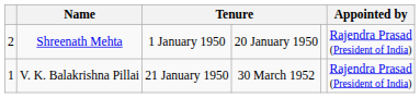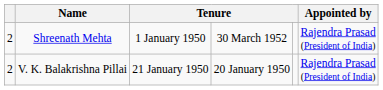 <table class="wikitable" style="text-align:center">
 <tr>
 <th scope="col"></th>
 <th scope="col">Name</th>
 <th colspan="3" scope="col">Tenure</th>
 <th>Appointed by</th>
 </tr>
 <tr>
 <td>2</td>
 <td><a href='#'>Shreenath Mehta</a></td>
 <td>1 January 1950</td>
+<td>30 March 1952</td>
+<td></td>
+<td><a href='#'>Rajendra Prasad</a><br><small>(<a href='#'>President of India</a>)</small></td>
+</tr>
+<tr>
+<td>2</td>
+<td>V. K. Balakrishna Pillai</td>
+<td>21 January 1950</td>
 <td>20 January 1950</td>
 <td></td>
 <td><a href='#'>Rajendra Prasad</a><br><small>(<a href='#'>President of India</a>)</small></td>
 </tr>
-<tr>
-<td>1</td>
-<td>V. K. Balakrishna Pillai</td>
-<td>21 January 1950</td>
-<td>30 March 1952</td>
-<td></td>
-<td><a href='#'>Rajendra Prasad</a><br><small>(<a href='#'>President of India</a>)</small></td>
-</tr>
 </table>
